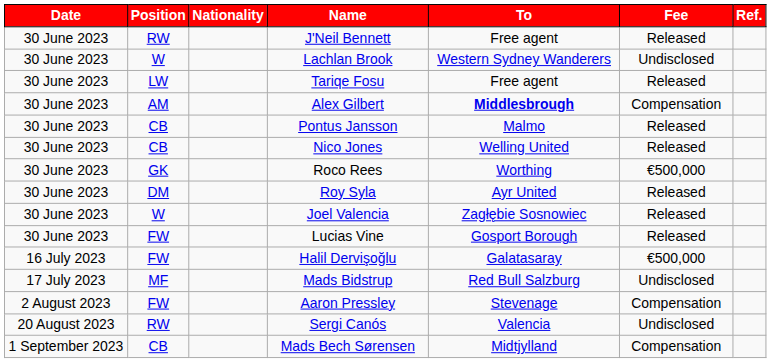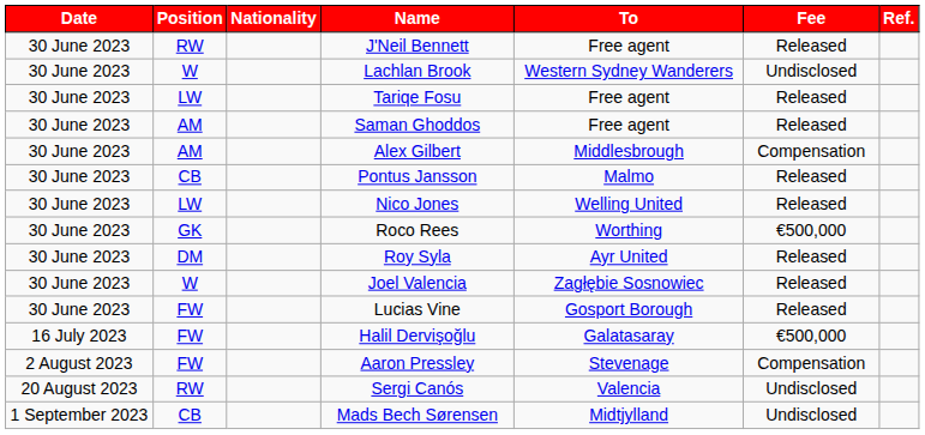 <table class="wikitable" style="text-align:center; font-size:90%; ">
 <tr>
 <th style="background:#FF0000;color:white;border:1px solid black; width:120px;">Date</th>
 <th style="background:#FF0000;color:white;border:1px solid black; width:50px;">Position</th>
 <th style="background:#FF0000;color:white;border:1px solid black; width:50px;">Nationality</th>
 <th style="background:#FF0000;color:white;border:1px solid black; width:160px;">Name</th>
 <th style="background:#FF0000;color:white;border:1px solid black; width:190px;">To</th>
 <th style="background:#FF0000;color:white;border:1px solid black; width:110px;">Fee</th>
 <th style="background:#FF0000;color:white;border:1px solid black; width:25px;">Ref.</th>
 </tr>
 <tr>
 <td>30 June 2023</td>
 <td><a href='#'>RW</a></td>
 <td></td>
 <td><a href='#'>J'Neil Bennett</a></td>
 <td>Free agent</td>
 <td>Released</td>
 <td></td>
 </tr>
 <tr>
 <td>30 June 2023</td>
 <td><a href='#'>W</a></td>
 <td></td>
 <td><a href='#'>Lachlan Brook</a></td>
 <td> <a href='#'>Western Sydney Wanderers</a></td>
 <td>Undisclosed</td>
 <td></td>
 </tr>
 <tr>
 <td>30 June 2023</td>
 <td><a href='#'>LW</a></td>
 <td></td>
 <td><a href='#'>Tariqe Fosu</a></td>
 <td>Free agent</td>
 <td>Released</td>
 <td></td>
 </tr>
 <tr>
 <td>30 June 2023</td>
 <td><a href='#'>AM</a></td>
 <td></td>
+<td><a href='#'>Saman Ghoddos</a></td>
+<td>Free agent</td>
+<td>Released</td>
+<td></td>
+</tr>
+<tr>
+<td>30 June 2023</td>
+<td><a href='#'>AM</a></td>
+<td></td>
 <td><a href='#'>Alex Gilbert</a></td>
-<td><strong> <a href='#'>Middlesbrough</a></strong></td>
+<td> <a href='#'>Middlesbrough</a></td>
 <td>Compensation</td>
 <td></td>
 </tr>
 <tr>
 <td>30 June 2023</td>
 <td><a href='#'>CB</a></td>
 <td></td>
 <td><a href='#'>Pontus Jansson</a></td>
 <td> <a href='#'>Malmo</a></td>
 <td>Released</td>
 <td></td>
 </tr>
 <tr>
 <td>30 June 2023</td>
-<td><a href='#'>CB</a></td>
+<td><a href='#'>LW</a></td>
 <td></td>
 <td><a href='#'>Nico Jones</a></td>
 <td> <a href='#'>Welling United</a></td>
 <td>Released</td>
 <td></td>
 </tr>
 <tr>
 <td>30 June 2023</td>
 <td><a href='#'>GK</a></td>
 <td></td>
 <td>Roco Rees</td>
 <td> <a href='#'>Worthing</a></td>
 <td>€500,000</td>
 <td></td>
 </tr>
 <tr>
 <td>30 June 2023</td>
 <td><a href='#'>DM</a></td>
 <td></td>
 <td><a href='#'>Roy Syla</a></td>
 <td> <a href='#'>Ayr United</a></td>
 <td>Released</td>
 <td></td>
 </tr>
 <tr>
 <td>30 June 2023</td>
 <td><a href='#'>W</a></td>
 <td></td>
 <td><a href='#'>Joel Valencia</a></td>
 <td> <a href='#'>Zagłębie Sosnowiec</a></td>
 <td>Released</td>
 <td></td>
 </tr>
 <tr>
 <td>30 June 2023</td>
 <td><a href='#'>FW</a></td>
 <td></td>
 <td>Lucias Vine</td>
 <td> <a href='#'>Gosport Borough</a></td>
 <td>Released</td>
 <td></td>
 </tr>
 <tr>
 <td>16 July 2023</td>
 <td><a href='#'>FW</a></td>
 <td></td>
 <td><a href='#'>Halil Dervişoğlu</a></td>
 <td> <a href='#'>Galatasaray</a></td>
 <td>€500,000</td>
 <td></td>
 </tr>
 <tr>
-<td>17 July 2023</td>
-<td><a href='#'>MF</a></td>
-<td></td>
-<td><a href='#'>Mads Bidstrup</a></td>
-<td> <a href='#'>Red Bull Salzburg</a></td>
-<td>Undisclosed</td>
-<td></td>
-</tr>
-<tr>
 <td>2 August 2023</td>
 <td><a href='#'>FW</a></td>
 <td></td>
 <td><a href='#'>Aaron Pressley</a></td>
 <td> <a href='#'>Stevenage</a></td>
 <td>Compensation</td>
 <td></td>
 </tr>
 <tr>
 <td>20 August 2023</td>
 <td><a href='#'>RW</a></td>
 <td></td>
 <td><a href='#'>Sergi Canós</a></td>
 <td> <a href='#'>Valencia</a></td>
 <td>Undisclosed</td>
 <td></td>
 </tr>
 <tr>
 <td>1 September 2023</td>
 <td><a href='#'>CB</a></td>
 <td></td>
 <td><a href='#'>Mads Bech Sørensen</a></td>
 <td> <a href='#'>Midtjylland</a></td>
-<td>Compensation</td>
+<td>Undisclosed</td>
 <td></td>
 </tr>
 </table>
